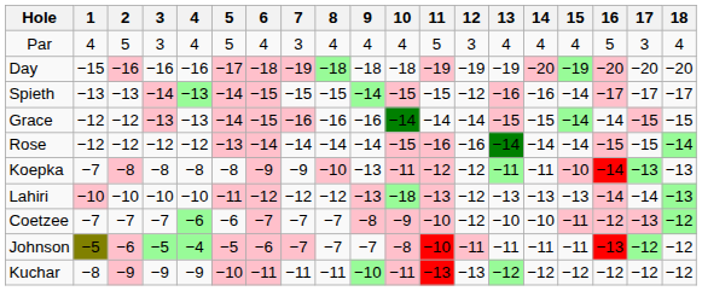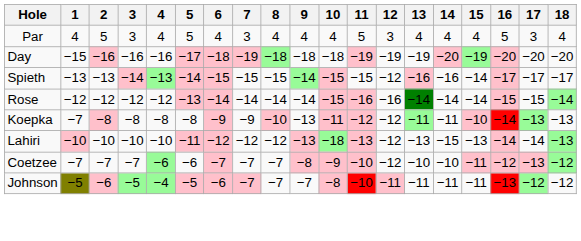 <table class="wikitable" style="text-align:center">
 <tr>
 <th>Hole</th>
 <th>1</th>
 <th>2</th>
 <th>3</th>
 <th>4</th>
 <th>5</th>
 <th>6</th>
 <th>7</th>
 <th>8</th>
 <th>9</th>
 <th>10</th>
 <th>11</th>
 <th>12</th>
 <th>13</th>
 <th>14</th>
 <th>15</th>
 <th>16</th>
 <th>17</th>
 <th>18</th>
 </tr>
 <tr>
 <td>Par</td>
 <td>4</td>
 <td>5</td>
 <td>3</td>
 <td>4</td>
 <td>5</td>
 <td>4</td>
 <td>3</td>
 <td>4</td>
 <td>4</td>
 <td>4</td>
 <td>5</td>
 <td>3</td>
 <td>4</td>
 <td>4</td>
 <td>4</td>
 <td>5</td>
 <td>3</td>
 <td>4</td>
 </tr>
 <tr>
 <td align=left> Day</td>
 <td>−15</td>
 <td style="background: Pink;">−16</td>
 <td>−16</td>
 <td>−16</td>
 <td style="background: Pink;">−17</td>
 <td style="background: Pink;">−18</td>
 <td style="background: Pink;">−19</td>
 <td style="background: PaleGreen;">−18</td>
 <td>−18</td>
 <td>−18</td>
 <td style="background: Pink;">−19</td>
 <td>−19</td>
 <td>−19</td>
 <td style="background: Pink;">−20</td>
 <td style="background: PaleGreen;">−19</td>
 <td style="background: Pink;">−20</td>
 <td>−20</td>
 <td>−20</td>
 </tr>
 <tr>
 <td align=left> Spieth</td>
 <td>−13</td>
 <td>−13</td>
 <td style="background: Pink;">−14</td>
 <td style="background: PaleGreen;">−13</td>
 <td style="background: Pink;">−14</td>
 <td style="background: Pink;">−15</td>
 <td>−15</td>
 <td>−15</td>
 <td style="background: PaleGreen;">−14</td>
 <td style="background: Pink;">−15</td>
 <td>−15</td>
 <td>−12</td>
 <td style="background: Pink;">−16</td>
 <td>−16</td>
 <td>−14</td>
 <td style="background: Pink;">−17</td>
 <td>−17</td>
 <td>−17</td>
 </tr>
 <tr>
-<td align=left> Grace</td>
-<td>−12</td>
-<td>−12</td>
-<td style="background: Pink;">−13</td>
-<td>−13</td>
-<td style="background: Pink;">−14</td>
-<td style="background: Pink;">−15</td>
-<td style="background: Pink;">−16</td>
-<td>−16</td>
-<td>−16</td>
-<td style="background: Green;">−14</td>
-<td>−14</td>
-<td>−14</td>
-<td style="background: Pink;">−15</td>
-<td>−15</td>
-<td style="background: PaleGreen">−14</td>
-<td>−14</td>
-<td style="background: Pink;">−15</td>
-<td>−15</td>
-</tr>
-<tr>
 <td align=left> Rose</td>
 <td>−12</td>
 <td>−12</td>
 <td>−12</td>
 <td>−12</td>
 <td style="background: Pink;">−13</td>
 <td style="background: Pink;">−14</td>
 <td>−14</td>
 <td>−14</td>
 <td>−14</td>
 <td style="background: Pink;">−15</td>
 <td style="background: Pink;">−16</td>
 <td>−16</td>
 <td style="background: Green;">−14</td>
 <td>−14</td>
 <td>−14</td>
 <td style="background: Pink;">−15</td>
 <td>−15</td>
 <td style="background: PaleGreen;">−14</td>
 </tr>
 <tr>
 <td align=left> Koepka</td>
 <td>−7</td>
 <td style="background: Pink;">−8</td>
 <td>−8</td>
 <td>−8</td>
 <td>−8</td>
 <td style="background: Pink;">−9</td>
 <td>−9</td>
 <td style="background: Pink;">−10</td>
 <td>−13</td>
 <td style="background: Pink;">−11</td>
 <td style="background: Pink;">−12</td>
 <td>−12</td>
 <td style="background: PaleGreen;">−11</td>
 <td>−11</td>
 <td style="background: Pink;">−10</td>
 <td style="background: Red;">−14</td>
 <td style="background: PaleGreen;">−13</td>
 <td>−13</td>
 </tr>
 <tr>
 <td align=left> Lahiri</td>
 <td style="background: Pink;">−10</td>
 <td>−10</td>
 <td>−10</td>
 <td>−10</td>
 <td style="background: Pink;">−11</td>
 <td style="background: Pink;">−12</td>
 <td>−12</td>
 <td>−12</td>
 <td style="background: Pink;">−13</td>
 <td style="background: PaleGreen;">−18</td>
 <td style="background: Pink;">−13</td>
 <td>−12</td>
 <td>−13</td>
-<td>−13</td>
+<td>−15</td>
 <td>−13</td>
 <td style="background: Pink;">−14</td>
 <td>−14</td>
 <td style="background: PaleGreen;">−13</td>
 </tr>
 <tr>
 <td align=left> Coetzee</td>
 <td>−7</td>
 <td>−7</td>
 <td>−7</td>
 <td style="background: PaleGreen;">−6</td>
 <td>−6</td>
 <td style="background: Pink;">−7</td>
 <td>−7</td>
 <td>−7</td>
 <td style="background: Pink;">−8</td>
 <td style="background: Pink;">−9</td>
 <td style="background: Pink;">−10</td>
 <td>−12</td>
 <td>−10</td>
 <td>−10</td>
 <td style="background: Pink;">−11</td>
 <td style="background: Pink;">−12</td>
 <td style="background: Pink;">−13</td>
 <td style="background: PaleGreen;">−12</td>
 </tr>
 <tr>
 <td align=left> Johnson</td>
 <td style="background: Olive;">−5</td>
 <td style="background: Pink;">−6</td>
 <td style="background: PaleGreen;">−5</td>
 <td style="background: PaleGreen;">−4</td>
 <td style="background: Pink;">−5</td>
 <td style="background: Pink;">−6</td>
 <td style="background: Pink;">−7</td>
 <td>−7</td>
 <td>−7</td>
 <td style="background: Pink;">−8</td>
 <td style="background: Red;">−10</td>
 <td style="background: Pink;">−11</td>
 <td>−11</td>
 <td>−11</td>
 <td>−11</td>
 <td style="background: Red;">−13</td>
 <td style="background: PaleGreen;">−12</td>
 <td>−12</td>
 </tr>
-<tr>
-<td align=left> Kuchar</td>
-<td>−8</td>
-<td style="background: Pink;">−9</td>
-<td>−9</td>
-<td>−9</td>
-<td style="background: Pink;">−10</td>
-<td style="background: Pink;">−11</td>
-<td>−11</td>
-<td>−11</td>
-<td style="background: PaleGreen;">−10</td>
-<td style="background: Pink;">−11</td>
-<td style="background: Red;">−13</td>
-<td>−13</td>
-<td style="background: PaleGreen;">−12</td>
-<td>−12</td>
-<td>−12</td>
-<td>−12</td>
-<td>−12</td>
-<td>−12</td>
-</tr>
 </table>
